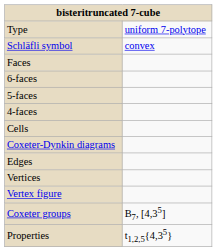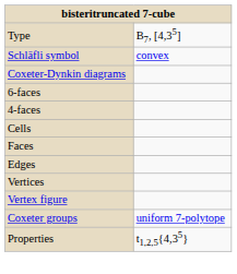 <table class="wikitable" align="right" style="margin-left:10px" width="320">
 <tr>
 <th style="background:#e7dcc3;" colspan="2">bisteritruncated 7-cube</th>
 </tr>
 <tr>
 <td style="background:#e7dcc3;">Type</td>
-<td><a href='#'>uniform 7-polytope</a></td>
+<td>B<sub>7</sub>, [4,3<sup>5</sup>]</td>
 </tr>
 <tr>
 <td style="background:#e7dcc3;"><a href='#'>Schläfli symbol</a></td>
 <td><a href='#'>convex</a></td>
 </tr>
 <tr>
-<td style="background:#e7dcc3;">Faces</td>
+<td style="background:#e7dcc3;"><a href='#'>Coxeter-Dynkin diagrams</a></td>
 <td></td>
 </tr>
 <tr>
 <td style="background:#e7dcc3;">6-faces</td>
-<td></td>
-</tr>
-<tr>
-<td style="background:#e7dcc3;">5-faces</td>
 <td></td>
 </tr>
 <tr>
 <td style="background:#e7dcc3;">4-faces</td>
 <td></td>
 </tr>
 <tr>
 <td style="background:#e7dcc3;">Cells</td>
 <td></td>
 </tr>
 <tr>
-<td style="background:#e7dcc3;"><a href='#'>Coxeter-Dynkin diagrams</a></td>
+<td style="background:#e7dcc3;">Faces</td>
 <td></td>
 </tr>
 <tr>
 <td style="background:#e7dcc3;">Edges</td>
 <td></td>
 </tr>
 <tr>
 <td style="background:#e7dcc3;">Vertices</td>
 <td></td>
 </tr>
 <tr>
 <td style="background:#e7dcc3;"><a href='#'>Vertex figure</a></td>
 <td></td>
 </tr>
 <tr>
 <td style="background:#e7dcc3;"><a href='#'>Coxeter groups</a></td>
-<td>B<sub>7</sub>, [4,3<sup>5</sup>]</td>
+<td><a href='#'>uniform 7-polytope</a></td>
 </tr>
 <tr>
 <td style="background:#e7dcc3;">Properties</td>
 <td>t<sub>1,2,5</sub>{4,3<sup>5</sup>}</td>
 </tr>
 </table>
